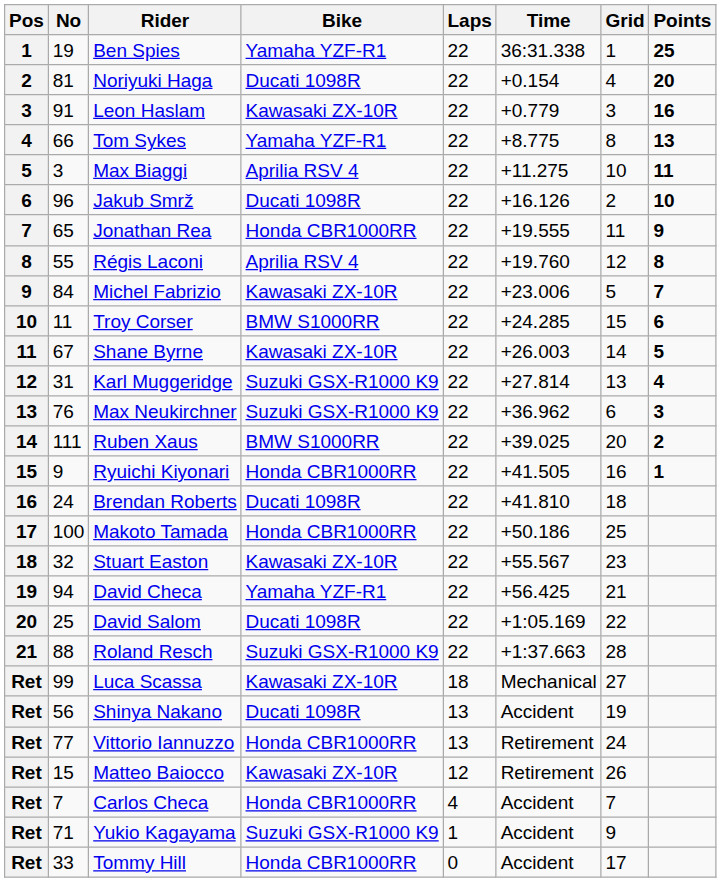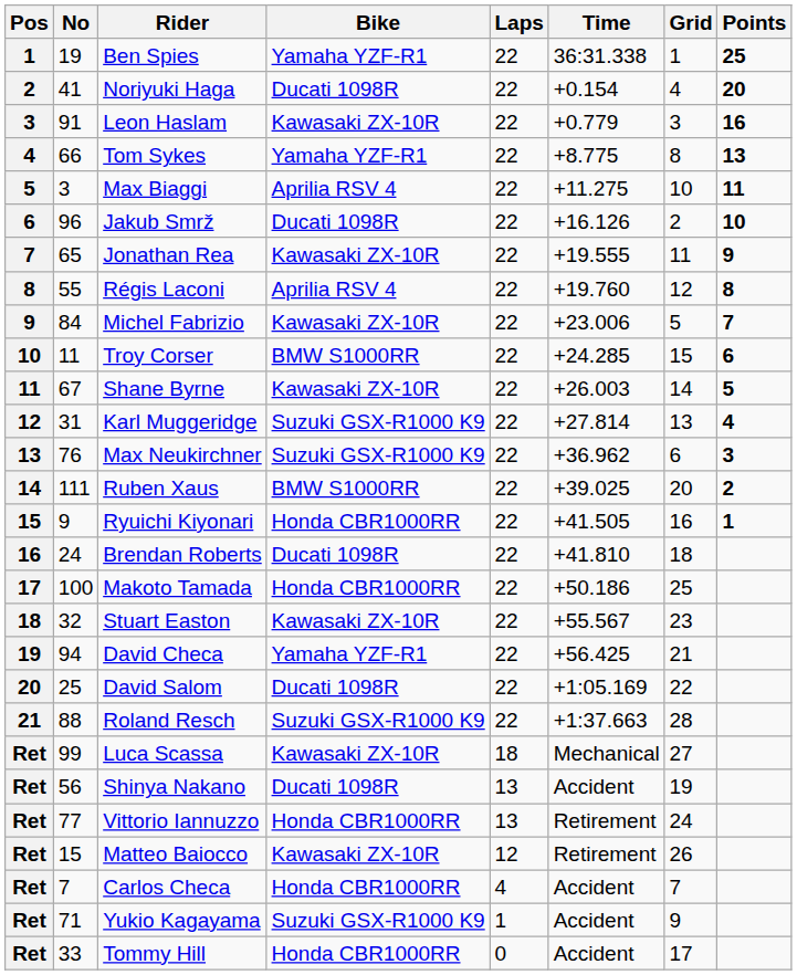 <table class="wikitable" style="font-size: 95%;">
 <tr>
 <th>Pos</th>
 <th>No</th>
 <th>Rider</th>
 <th>Bike</th>
 <th>Laps</th>
 <th>Time</th>
 <th>Grid</th>
 <th>Points</th>
 </tr>
 <tr>
 <th>1</th>
 <td>19</td>
 <td> <a href='#'>Ben Spies</a></td>
 <td><a href='#'>Yamaha YZF-R1</a></td>
 <td>22</td>
 <td>36:31.338</td>
 <td>1</td>
 <td><strong>25</strong></td>
 </tr>
 <tr>
 <th>2</th>
-<td>81</td>
+<td>41</td>
 <td> <a href='#'>Noriyuki Haga</a></td>
 <td><a href='#'>Ducati 1098R</a></td>
 <td>22</td>
 <td>+0.154</td>
 <td>4</td>
 <td><strong>20</strong></td>
 </tr>
 <tr>
 <th>3</th>
 <td>91</td>
 <td> <a href='#'>Leon Haslam</a></td>
 <td><a href='#'>Kawasaki ZX-10R</a></td>
 <td>22</td>
 <td>+0.779</td>
 <td>3</td>
 <td><strong>16</strong></td>
 </tr>
 <tr>
 <th>4</th>
 <td>66</td>
 <td> <a href='#'>Tom Sykes</a></td>
 <td><a href='#'>Yamaha YZF-R1</a></td>
 <td>22</td>
 <td>+8.775</td>
 <td>8</td>
 <td><strong>13</strong></td>
 </tr>
 <tr>
 <th>5</th>
 <td>3</td>
 <td> <a href='#'>Max Biaggi</a></td>
 <td><a href='#'>Aprilia RSV 4</a></td>
 <td>22</td>
 <td>+11.275</td>
 <td>10</td>
 <td><strong>11</strong></td>
 </tr>
 <tr>
 <th>6</th>
 <td>96</td>
 <td> <a href='#'>Jakub Smrž</a></td>
 <td><a href='#'>Ducati 1098R</a></td>
 <td>22</td>
 <td>+16.126</td>
 <td>2</td>
 <td><strong>10</strong></td>
 </tr>
 <tr>
 <th>7</th>
 <td>65</td>
 <td> <a href='#'>Jonathan Rea</a></td>
-<td><a href='#'>Honda CBR1000RR</a></td>
+<td><a href='#'>Kawasaki ZX-10R</a></td>
 <td>22</td>
 <td>+19.555</td>
 <td>11</td>
 <td><strong>9</strong></td>
 </tr>
 <tr>
 <th>8</th>
 <td>55</td>
 <td> <a href='#'>Régis Laconi</a></td>
 <td><a href='#'>Aprilia RSV 4</a></td>
 <td>22</td>
 <td>+19.760</td>
 <td>12</td>
 <td><strong>8</strong></td>
 </tr>
 <tr>
 <th>9</th>
 <td>84</td>
 <td> <a href='#'>Michel Fabrizio</a></td>
 <td><a href='#'>Kawasaki ZX-10R</a></td>
 <td>22</td>
 <td>+23.006</td>
 <td>5</td>
 <td><strong>7</strong></td>
 </tr>
 <tr>
 <th>10</th>
 <td>11</td>
 <td> <a href='#'>Troy Corser</a></td>
 <td><a href='#'>BMW S1000RR</a></td>
 <td>22</td>
 <td>+24.285</td>
 <td>15</td>
 <td><strong>6</strong></td>
 </tr>
 <tr>
 <th>11</th>
 <td>67</td>
 <td> <a href='#'>Shane Byrne</a></td>
 <td><a href='#'>Kawasaki ZX-10R</a></td>
 <td>22</td>
 <td>+26.003</td>
 <td>14</td>
 <td><strong>5</strong></td>
 </tr>
 <tr>
 <th>12</th>
 <td>31</td>
 <td> <a href='#'>Karl Muggeridge</a></td>
 <td><a href='#'>Suzuki GSX-R1000 K9</a></td>
 <td>22</td>
 <td>+27.814</td>
 <td>13</td>
 <td><strong>4</strong></td>
 </tr>
 <tr>
 <th>13</th>
 <td>76</td>
 <td> <a href='#'>Max Neukirchner</a></td>
 <td><a href='#'>Suzuki GSX-R1000 K9</a></td>
 <td>22</td>
 <td>+36.962</td>
 <td>6</td>
 <td><strong>3</strong></td>
 </tr>
 <tr>
 <th>14</th>
 <td>111</td>
 <td> <a href='#'>Ruben Xaus</a></td>
 <td><a href='#'>BMW S1000RR</a></td>
 <td>22</td>
 <td>+39.025</td>
 <td>20</td>
 <td><strong>2</strong></td>
 </tr>
 <tr>
 <th>15</th>
 <td>9</td>
 <td> <a href='#'>Ryuichi Kiyonari</a></td>
 <td><a href='#'>Honda CBR1000RR</a></td>
 <td>22</td>
 <td>+41.505</td>
 <td>16</td>
 <td><strong>1</strong></td>
 </tr>
 <tr>
 <th>16</th>
 <td>24</td>
 <td> <a href='#'>Brendan Roberts</a></td>
 <td><a href='#'>Ducati 1098R</a></td>
 <td>22</td>
 <td>+41.810</td>
 <td>18</td>
 <td></td>
 </tr>
 <tr>
 <th>17</th>
 <td>100</td>
 <td> <a href='#'>Makoto Tamada</a></td>
 <td><a href='#'>Honda CBR1000RR</a></td>
 <td>22</td>
 <td>+50.186</td>
 <td>25</td>
 <td></td>
 </tr>
 <tr>
 <th>18</th>
 <td>32</td>
 <td> <a href='#'>Stuart Easton</a></td>
 <td><a href='#'>Kawasaki ZX-10R</a></td>
 <td>22</td>
 <td>+55.567</td>
 <td>23</td>
 <td></td>
 </tr>
 <tr>
 <th>19</th>
 <td>94</td>
 <td> <a href='#'>David Checa</a></td>
 <td><a href='#'>Yamaha YZF-R1</a></td>
 <td>22</td>
 <td>+56.425</td>
 <td>21</td>
 <td></td>
 </tr>
 <tr>
 <th>20</th>
 <td>25</td>
 <td> <a href='#'>David Salom</a></td>
 <td><a href='#'>Ducati 1098R</a></td>
 <td>22</td>
 <td>+1:05.169</td>
 <td>22</td>
 <td></td>
 </tr>
 <tr>
 <th>21</th>
 <td>88</td>
 <td> <a href='#'>Roland Resch</a></td>
 <td><a href='#'>Suzuki GSX-R1000 K9</a></td>
 <td>22</td>
 <td>+1:37.663</td>
 <td>28</td>
 <td></td>
 </tr>
 <tr>
 <th>Ret</th>
 <td>99</td>
 <td> <a href='#'>Luca Scassa</a></td>
 <td><a href='#'>Kawasaki ZX-10R</a></td>
 <td>18</td>
 <td>Mechanical</td>
 <td>27</td>
 <td></td>
 </tr>
 <tr>
 <th>Ret</th>
 <td>56</td>
 <td> <a href='#'>Shinya Nakano</a></td>
 <td><a href='#'>Ducati 1098R</a></td>
 <td>13</td>
 <td>Accident</td>
 <td>19</td>
 <td></td>
 </tr>
 <tr>
 <th>Ret</th>
 <td>77</td>
 <td> <a href='#'>Vittorio Iannuzzo</a></td>
 <td><a href='#'>Honda CBR1000RR</a></td>
 <td>13</td>
 <td>Retirement</td>
 <td>24</td>
 <td></td>
 </tr>
 <tr>
 <th>Ret</th>
 <td>15</td>
 <td> <a href='#'>Matteo Baiocco</a></td>
 <td><a href='#'>Kawasaki ZX-10R</a></td>
 <td>12</td>
 <td>Retirement</td>
 <td>26</td>
 <td></td>
 </tr>
 <tr>
 <th>Ret</th>
 <td>7</td>
 <td> <a href='#'>Carlos Checa</a></td>
 <td><a href='#'>Honda CBR1000RR</a></td>
 <td>4</td>
 <td>Accident</td>
 <td>7</td>
 <td></td>
 </tr>
 <tr>
 <th>Ret</th>
 <td>71</td>
 <td> <a href='#'>Yukio Kagayama</a></td>
 <td><a href='#'>Suzuki GSX-R1000 K9</a></td>
 <td>1</td>
 <td>Accident</td>
 <td>9</td>
 <td></td>
 </tr>
 <tr>
 <th>Ret</th>
 <td>33</td>
 <td> <a href='#'>Tommy Hill</a></td>
 <td><a href='#'>Honda CBR1000RR</a></td>
 <td>0</td>
 <td>Accident</td>
 <td>17</td>
 <td></td>
 </tr>
 </table>
